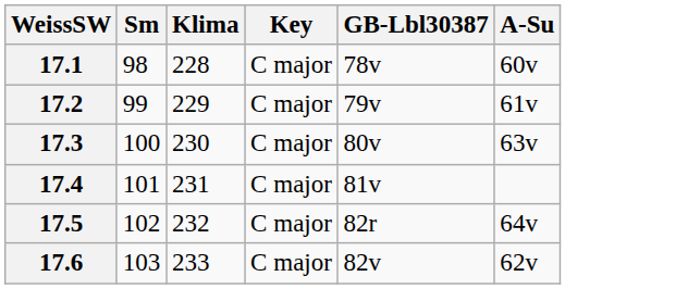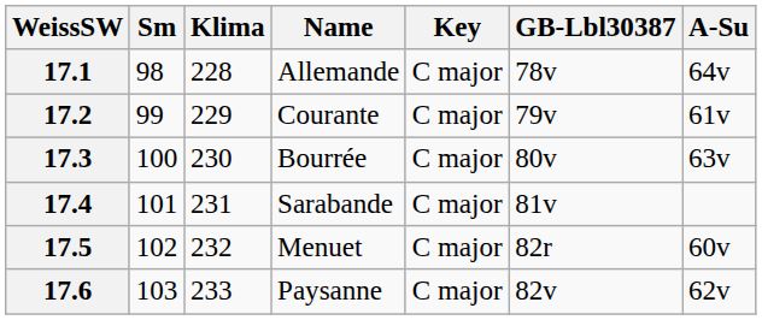 <table border="1" class="wikitable sortable">
 <tr>
 <th data-sort-type="number">WeissSW</th>
 <th>Sm</th>
 <th>Klima</th>
+<th class="unsortable">Name</th>
 <th class="unsortable">Key</th>
 <th>GB-Lbl30387</th>
 <th>A-Su</th>
 </tr>
 <tr>
 <th data-sort-value="1">17.1</th>
 <td>98</td>
 <td>228</td>
+<td>Allemande</td>
 <td>C major</td>
 <td>78v</td>
-<td>60v</td>
+<td>64v</td>
 </tr>
 <tr>
 <th data-sort-value="2">17.2</th>
 <td>99</td>
 <td>229</td>
+<td>Courante</td>
 <td>C major</td>
 <td>79v</td>
 <td>61v</td>
 </tr>
 <tr>
 <th data-sort-value="3">17.3</th>
 <td>100</td>
 <td>230</td>
+<td>Bourrée</td>
 <td>C major</td>
 <td>80v</td>
 <td>63v</td>
 </tr>
 <tr>
 <th data-sort-value="4">17.4</th>
 <td>101</td>
 <td>231</td>
+<td>Sarabande</td>
 <td>C major</td>
 <td>81v</td>
 <td></td>
 </tr>
 <tr>
 <th data-sort-value="5">17.5</th>
 <td>102</td>
 <td>232</td>
+<td>Menuet</td>
 <td>C major</td>
 <td>82r</td>
-<td>64v</td>
+<td>60v</td>
 </tr>
 <tr>
 <th data-sort-value="6">17.6</th>
 <td>103</td>
 <td>233</td>
+<td>Paysanne</td>
 <td>C major</td>
 <td>82v</td>
 <td>62v</td>
 </tr>
 </table>
